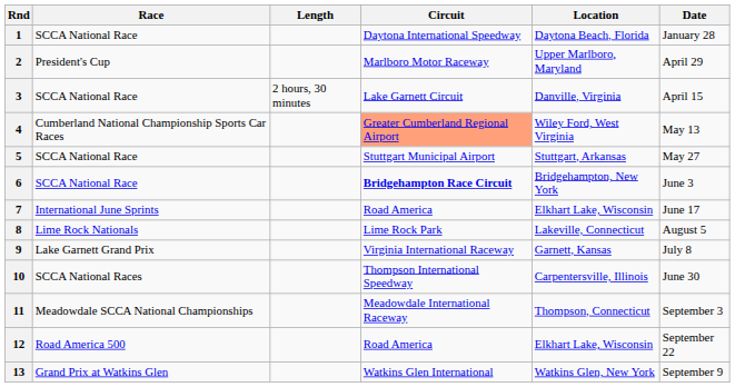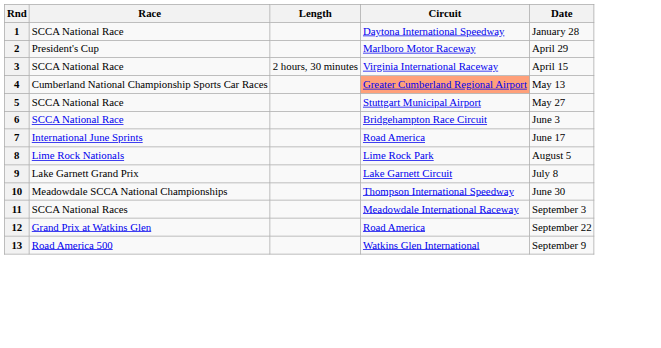 <table class="wikitable" style="font-size: 90%;">
 <tr>
 <th>Rnd</th>
 <th>Race</th>
 <th>Length</th>
 <th>Circuit</th>
-<th>Location</th>
 <th>Date</th>
 </tr>
 <tr>
 <th>1</th>
 <td>SCCA National Race</td>
 <td></td>
 <td><a href='#'>Daytona International Speedway</a></td>
-<td><a href='#'>Daytona Beach, Florida</a></td>
 <td>January 28</td>
 </tr>
 <tr>
 <th>2</th>
 <td>President's Cup</td>
 <td></td>
 <td><a href='#'>Marlboro Motor Raceway</a></td>
-<td><a href='#'>Upper Marlboro, Maryland</a></td>
 <td>April 29</td>
 </tr>
 <tr>
 <th>3</th>
 <td>SCCA National Race</td>
 <td>2 hours, 30 minutes</td>
-<td><a href='#'>Lake Garnett Circuit</a></td>
-<td><a href='#'>Danville, Virginia</a></td>
+<td><a href='#'>Virginia International Raceway</a></td>
 <td>April 15</td>
 </tr>
 <tr>
 <th>4</th>
 <td>Cumberland National Championship Sports Car Races</td>
 <td></td>
 <td style="background: lightsalmon;"><a href='#'>Greater Cumberland Regional Airport</a></td>
-<td><a href='#'>Wiley Ford, West Virginia</a></td>
 <td>May 13</td>
 </tr>
 <tr>
 <th>5</th>
 <td>SCCA National Race</td>
 <td></td>
 <td><a href='#'>Stuttgart Municipal Airport</a></td>
-<td><a href='#'>Stuttgart, Arkansas</a></td>
 <td>May 27</td>
 </tr>
 <tr>
 <th>6</th>
 <td><a href='#'>SCCA National Race</a></td>
 <td></td>
-<td><strong><a href='#'>Bridgehampton Race Circuit</a></strong></td>
-<td><a href='#'>Bridgehampton, New York</a></td>
+<td><a href='#'>Bridgehampton Race Circuit</a></td>
 <td>June 3</td>
 </tr>
 <tr>
 <th>7</th>
 <td><a href='#'>International June Sprints</a></td>
 <td></td>
 <td><a href='#'>Road America</a></td>
-<td><a href='#'>Elkhart Lake, Wisconsin</a></td>
 <td>June 17</td>
 </tr>
 <tr>
 <th>8</th>
 <td><a href='#'>Lime Rock Nationals</a></td>
 <td></td>
 <td><a href='#'>Lime Rock Park</a></td>
-<td><a href='#'>Lakeville, Connecticut</a></td>
 <td>August 5</td>
 </tr>
 <tr>
 <th>9</th>
 <td>Lake Garnett Grand Prix</td>
 <td></td>
-<td><a href='#'>Virginia International Raceway</a></td>
-<td><a href='#'>Garnett, Kansas</a></td>
+<td><a href='#'>Lake Garnett Circuit</a></td>
 <td>July 8</td>
 </tr>
 <tr>
 <th>10</th>
-<td>SCCA National Races</td>
+<td>Meadowdale SCCA National Championships</td>
 <td></td>
 <td><a href='#'>Thompson International Speedway</a></td>
-<td><a href='#'>Carpentersville, Illinois</a></td>
 <td>June 30</td>
 </tr>
 <tr>
 <th>11</th>
-<td>Meadowdale SCCA National Championships</td>
+<td>SCCA National Races</td>
 <td></td>
 <td><a href='#'>Meadowdale International Raceway</a></td>
-<td><a href='#'>Thompson, Connecticut</a></td>
 <td>September 3</td>
 </tr>
 <tr>
 <th>12</th>
-<td><a href='#'>Road America 500</a></td>
+<td><a href='#'>Grand Prix at Watkins Glen</a></td>
 <td></td>
 <td><a href='#'>Road America</a></td>
-<td><a href='#'>Elkhart Lake, Wisconsin</a></td>
 <td>September 22</td>
 </tr>
 <tr>
 <th>13</th>
-<td><a href='#'>Grand Prix at Watkins Glen</a></td>
+<td><a href='#'>Road America 500</a></td>
 <td></td>
 <td><a href='#'>Watkins Glen International</a></td>
-<td><a href='#'>Watkins Glen, New York</a></td>
 <td>September 9</td>
 </tr>
 </table>
